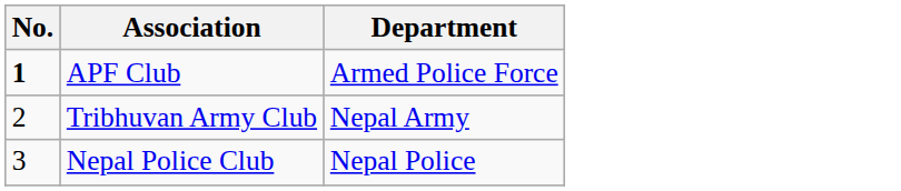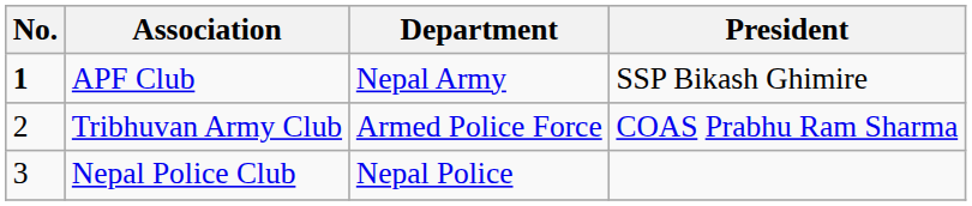 <table class="wikitable sortable">
 <tr>
 <th>No.</th>
 <th>Association</th>
 <th>Department</th>
+<th>President</th>
 </tr>
 <tr>
 <td><strong>1</strong></td>
 <td><a href='#'>APF Club</a></td>
-<td><a href='#'>Armed Police Force</a></td>
+<td><a href='#'>Nepal Army</a></td>
+<td>SSP Bikash Ghimire</td>
 </tr>
 <tr>
 <td>2</td>
 <td><a href='#'>Tribhuvan Army Club</a></td>
-<td><a href='#'>Nepal Army</a></td>
+<td><a href='#'>Armed Police Force</a></td>
+<td><a href='#'>COAS</a> <a href='#'>Prabhu Ram Sharma</a></td>
 </tr>
 <tr>
 <td>3</td>
 <td><a href='#'>Nepal Police Club</a></td>
 <td><a href='#'>Nepal Police</a></td>
+<td></td>
 </tr>
 </table>
